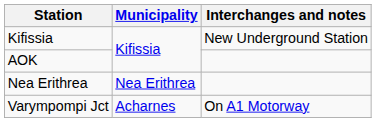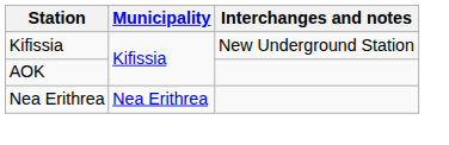 <table class="wikitable sortable">
 <tr>
 <th>Station</th>
 <th><a href='#'>Municipality</a></th>
 <th class="unsortable">Interchanges and notes</th>
 </tr>
 <tr>
 <td>Kifissia</td>
 <td rowspan="2"><a href='#'>Kifissia</a></td>
 <td>New Underground Station</td>
 </tr>
 <tr>
 <td>ΑΟΚ</td>
 <td></td>
 </tr>
 <tr>
 <td>Nea Erithrea</td>
 <td><a href='#'>Nea Erithrea</a></td>
 <td></td>
 </tr>
-<tr>
-<td>Varympompi Jct</td>
-<td><a href='#'>Acharnes</a></td>
-<td>On <a href='#'>A1 Motorway</a></td>
-</tr>
 </table>
